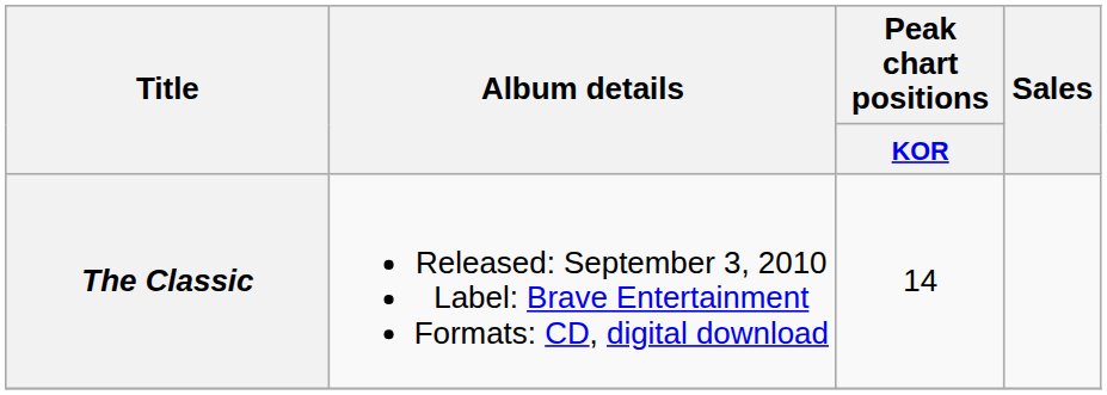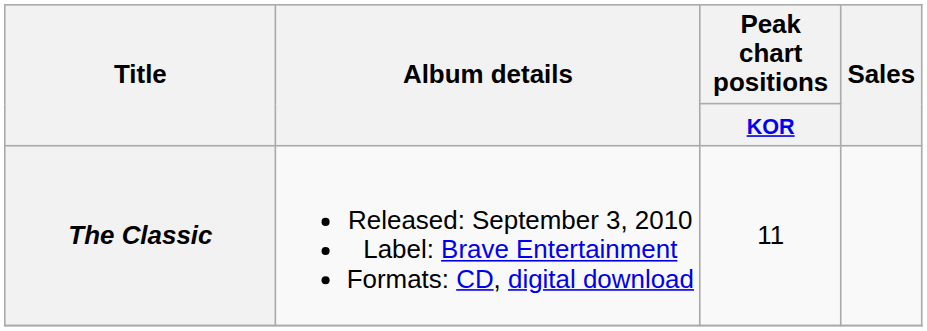 <table class="wikitable plainrowheaders" style="text-align:center;">
 <tr>
 <th rowspan="2" scope="col" style="width:10em;">Title</th>
 <th rowspan="2" scope="col">Album details</th>
 <th colspan="1" scope="col" style="width:5em;">Peak chart positions</th>
 <th rowspan="2" scope="col">Sales</th>
 </tr>
 <tr>
 <th><small><a href='#'>KOR</a></small><br></th>
 </tr>
 <tr>
 <th scope="row"><em>The Classic</em></th>
 <td><br><ul><li>Released: September 3, 2010</li><li>Label: <a href='#'>Brave Entertainment</a></li><li>Formats: <a href='#'>CD</a>, <a href='#'>digital download</a></li></ul></td>
-<td>14</td>
+<td>11</td>
 <td></td>
 </tr>
 <tr>
 </tr>
 </table>
